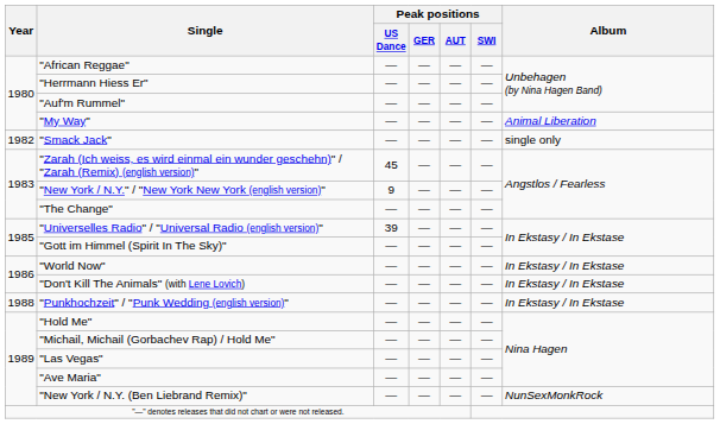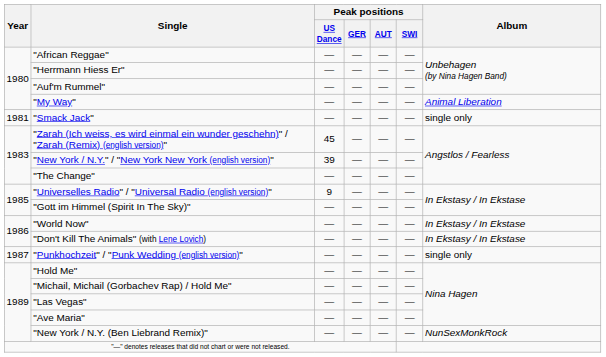 <table class="wikitable">
 <tr>
 <th rowspan="2">Year</th>
 <th rowspan="2" width="450">Single</th>
 <th colspan="4">Peak positions</th>
 <th rowspan="2" width="280">Album</th>
 </tr>
 <tr>
 <th width="35"><small><a href='#'>US Dance</a></small></th>
 <th width="35"><small><a href='#'>GER</a></small></th>
 <th width="35"><small><a href='#'>AUT</a></small></th>
 <th width="35"><small><a href='#'>SWI</a></small></th>
 </tr>
 <tr>
 <td align="center" rowspan="4">1980</td>
 <td align="left" valign="top">"African Reggae"</td>
 <td align="center">—</td>
 <td align="center">—</td>
 <td align="center">—</td>
 <td align="center">—</td>
 <td align="left" rowspan="3"><em>Unbehagen</em><small><br><em>(by Nina Hagen Band)</em></small></td>
 </tr>
 <tr>
 <td align="left" valign="top">"Herrmann Hiess Er"</td>
 <td align="center">—</td>
 <td align="center">—</td>
 <td align="center">—</td>
 <td align="center">—</td>
 </tr>
 <tr>
 <td align="left" valign="top">"Auf'm Rummel"</td>
 <td align="center">—</td>
 <td align="center">—</td>
 <td align="center">—</td>
 <td align="center">—</td>
 </tr>
 <tr>
 <td align="left" valign="top">"<a href='#'>My Way</a>"</td>
 <td align="center">—</td>
 <td align="center">—</td>
 <td align="center">—</td>
 <td align="center">—</td>
 <td align="left" rowspan=1><em><a href='#'>Animal Liberation</a></em></td>
 </tr>
 <tr>
-<td align="center">1982</td>
+<td align="center">1981</td>
 <td align="left" valign="top">"<a href='#'>Smack Jack</a>"</td>
 <td align="center">—</td>
 <td align="center">—</td>
 <td align="center">—</td>
 <td align="center">—</td>
 <td align="left" rowspan="1">single only</td>
 </tr>
 <tr>
 <td align="center" rowspan="3">1983</td>
 <td align="left" valign="top">"<a href='#'>Zarah (Ich weiss, es wird einmal ein wunder geschehn)</a>" / "<a href='#'>Zarah (Remix) <small>(english version)</small></a>"</td>
 <td align="center">45</td>
 <td align="center">—</td>
 <td align="center">—</td>
 <td align="center">—</td>
 <td align="left" rowspan="3"><em>Angstlos / Fearless</em></td>
 </tr>
 <tr>
 <td align="left" valign="top">"<a href='#'>New York / N.Y.</a>" / "<a href='#'>New York New York <small>(english version)</small></a>"</td>
-<td align="center">9</td>
+<td align="center">39</td>
 <td align="center">—</td>
 <td align="center">—</td>
 <td align="center">—</td>
 </tr>
 <tr>
 <td align="left" valign="top">"The Change"</td>
 <td align="center">—</td>
 <td align="center">—</td>
 <td align="center">—</td>
 <td align="center">—</td>
 </tr>
 <tr>
 <td align="center" rowspan="2">1985</td>
 <td align="left" valign="top">"<a href='#'>Universelles Radio</a>" / "<a href='#'>Universal Radio <small>(english version)</small></a>"</td>
-<td align="center">39</td>
+<td align="center">9</td>
 <td align="center">—</td>
 <td align="center">—</td>
 <td align="center">—</td>
 <td align="left" rowspan="2"><em>In Ekstasy / In Ekstase</em></td>
 </tr>
 <tr>
 <td align="left" valign="top">"Gott im Himmel (Spirit In The Sky)"</td>
 <td align="center">—</td>
 <td align="center">—</td>
 <td align="center">—</td>
 <td align="center">—</td>
 </tr>
 <tr>
 <td align="center" rowspan="2">1986</td>
 <td align="left" valign="top">"World Now"</td>
 <td align="center">—</td>
 <td align="center">—</td>
 <td align="center">—</td>
 <td align="center">—</td>
 <td align="left" valign="top"><em>In Ekstasy / In Ekstase</em></td>
 </tr>
 <tr>
 <td align="left" valign="top">"Don't Kill The Animals" <small>(with <a href='#'>Lene Lovich</a>)</small></td>
 <td align="center">—</td>
 <td align="center">—</td>
 <td align="center">—</td>
 <td align="center">—</td>
 <td align="left" valign="top"><em>In Ekstasy / In Ekstase</em></td>
 </tr>
 <tr>
-<td align="center" rowspan="1">1988</td>
+<td align="center" rowspan="1">1987</td>
 <td align="left" valign="top">"<a href='#'>Punkhochzeit</a>" / "<a href='#'>Punk Wedding <small>(english version)</small></a>"</td>
 <td align="center">—</td>
 <td align="center">—</td>
 <td align="center">—</td>
 <td align="center">—</td>
-<td align="left" valign="top"><em>In Ekstasy / In Ekstase</em></td>
+<td align="left" rowspan="1">single only</td>
 </tr>
 <tr>
 <td align="left" rowspan="5">1989</td>
 <td align="left" valign="top">"Hold Me"</td>
 <td align="center">—</td>
 <td align="center">—</td>
 <td align="center">—</td>
 <td align="center">—</td>
 <td align="left" rowspan="4"><em>Nina Hagen</em></td>
 </tr>
 <tr>
 <td align="left" valign="top">"Michail, Michail (Gorbachev Rap) / Hold Me"</td>
 <td align="center">—</td>
 <td align="center">—</td>
 <td align="center">—</td>
 <td align="center">—</td>
 </tr>
 <tr>
 <td align="left" valign="top">"Las Vegas"</td>
 <td align="center">—</td>
 <td align="center">—</td>
 <td align="center">—</td>
 <td align="center">—</td>
 </tr>
 <tr>
 <td align="left" valign="top">"Ave Maria"</td>
 <td align="center">—</td>
 <td align="center">—</td>
 <td align="center">—</td>
 <td align="center">—</td>
 </tr>
 <tr>
 <td align="left" valign="top">"New York / N.Y. (Ben Liebrand Remix)"</td>
 <td align="center">—</td>
 <td align="center">—</td>
 <td align="center">—</td>
 <td align="center">—</td>
 <td align="left" valign="top"><em>NunSexMonkRock</em></td>
 </tr>
 <tr>
 <td align="center" colspan="5" style="font-size:8pt">"—" denotes releases that did not chart or were not released.</td>
 </tr>
 </table>
